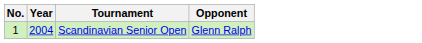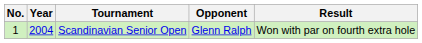 <table class="wikitable" style="font-size:95%;">
 <tr>
 <th>No.</th>
 <th>Year</th>
 <th>Tournament</th>
 <th>Opponent</th>
+<th>Result</th>
 </tr>
 <tr style="background:#D0F0C0;">
 <td align=center>1</td>
 <td><a href='#'>2004</a></td>
 <td><a href='#'>Scandinavian Senior Open</a></td>
 <td> <a href='#'>Glenn Ralph</a></td>
+<td>Won with par on fourth extra hole</td>
 </tr>
 </table>
